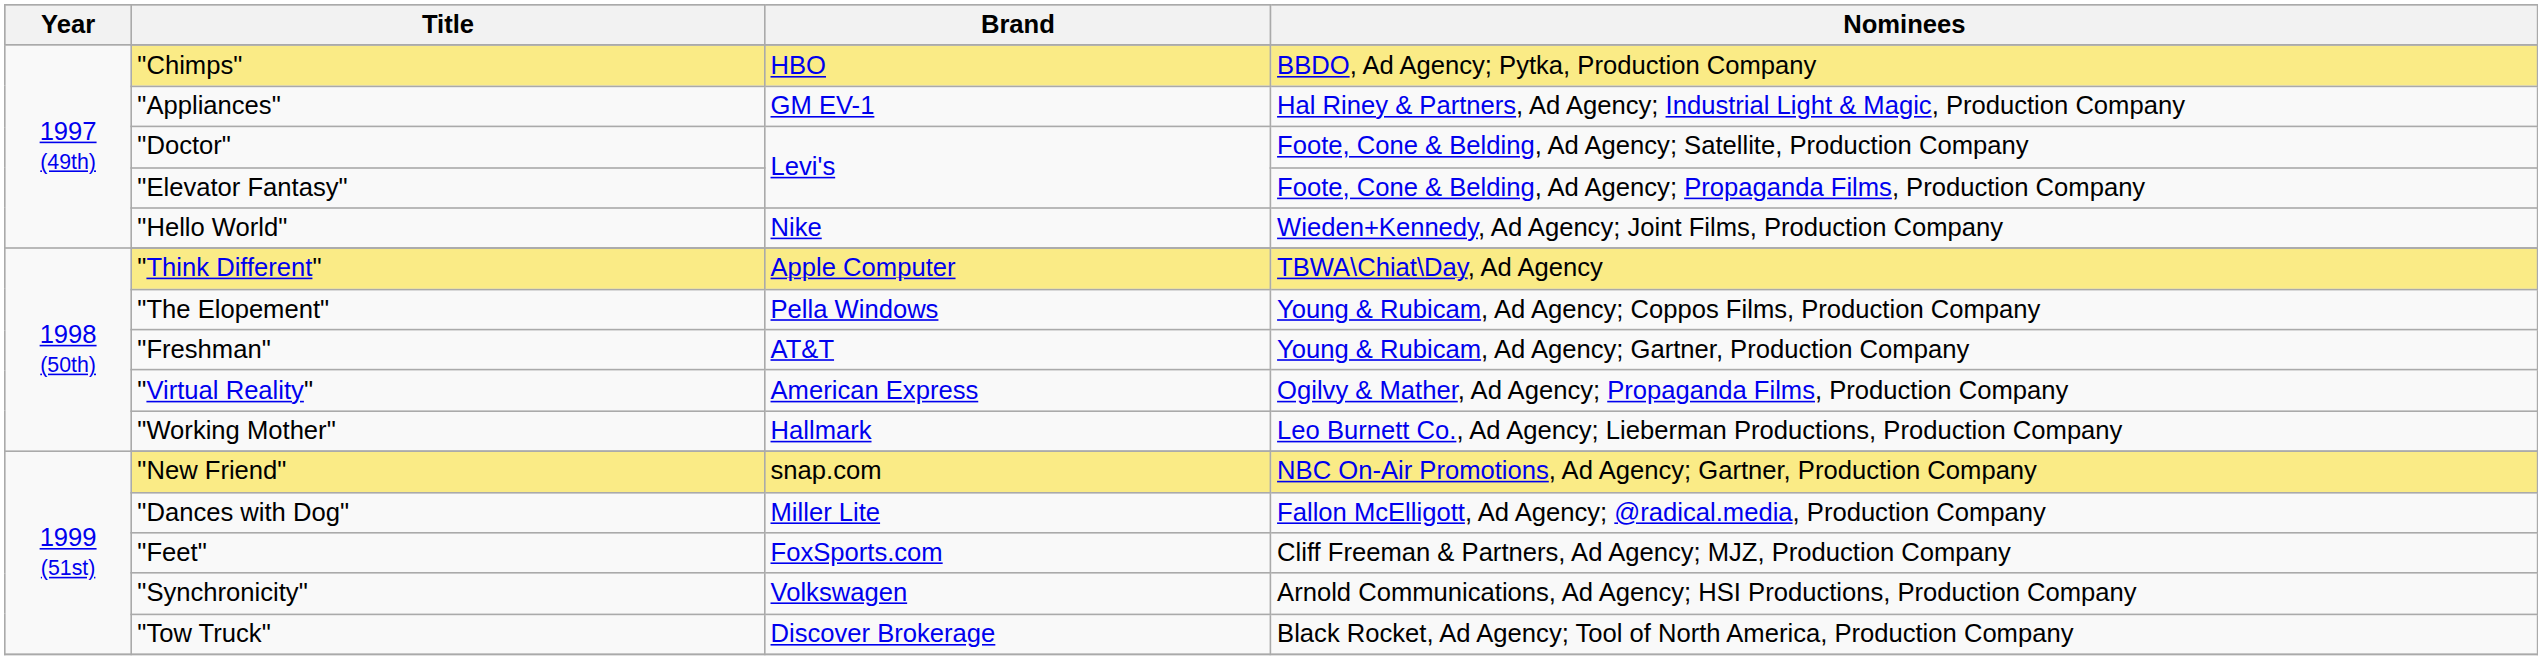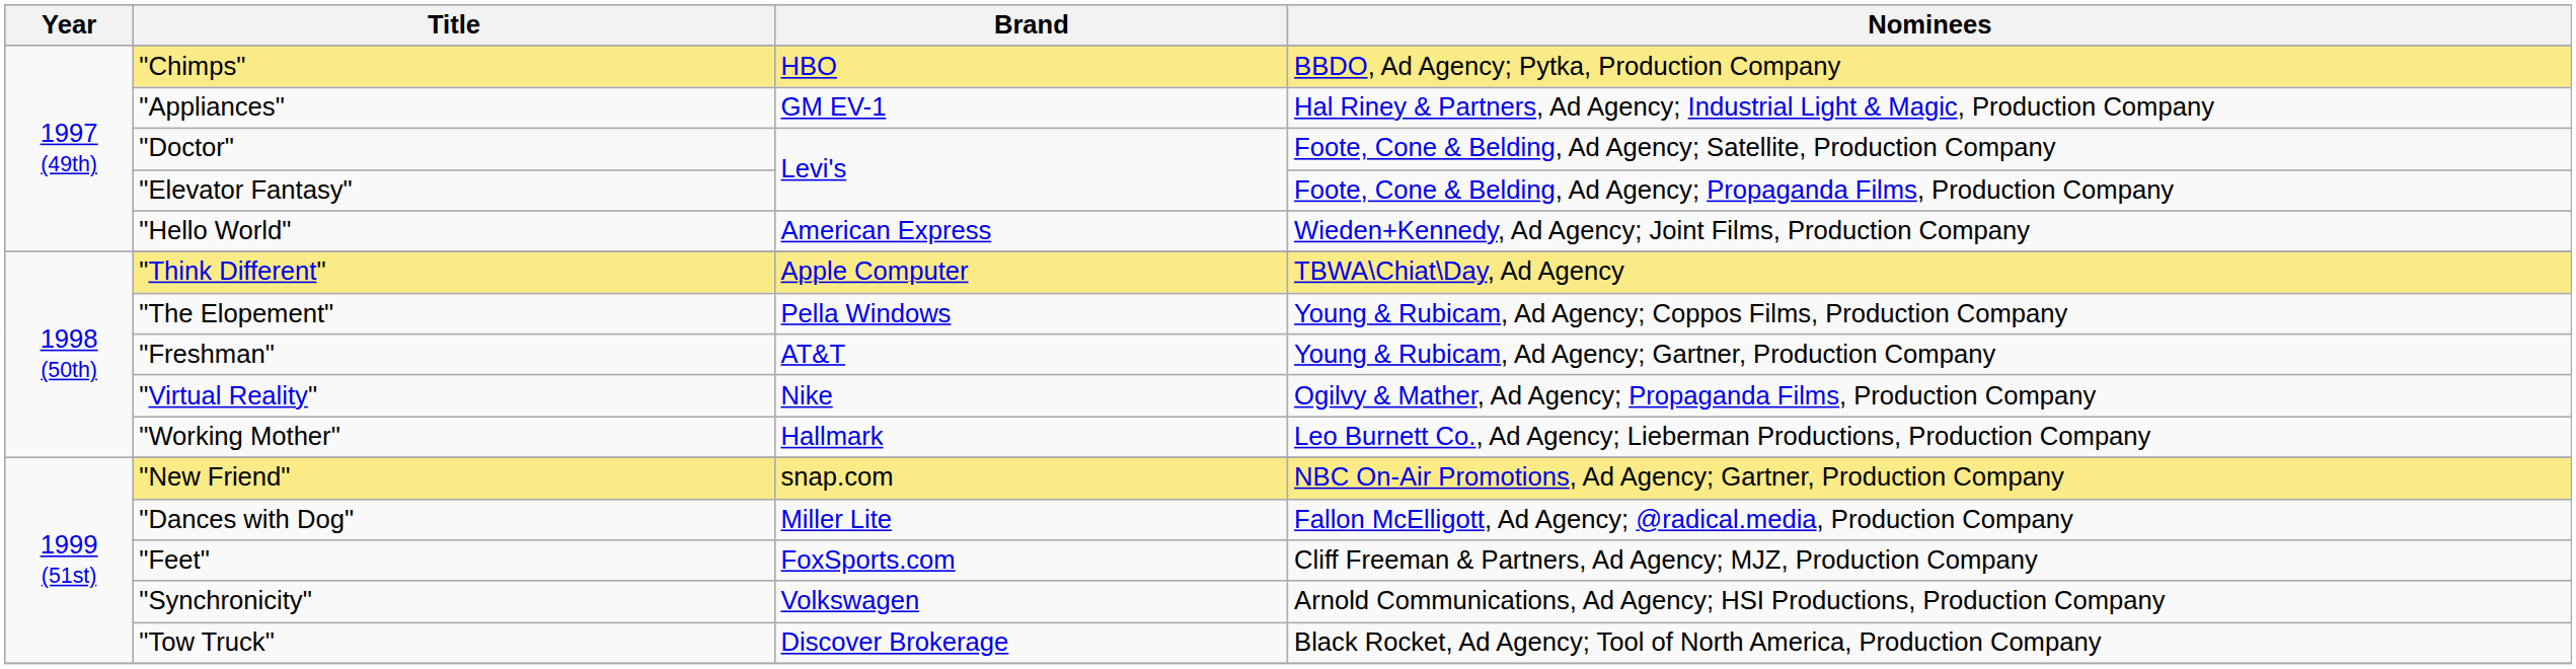 <table class="wikitable" style="width:100%">
 <tr bgcolor="#bebebe">
 <th width="5%">Year</th>
 <th width="25%">Title</th>
 <th width="20%">Brand</th>
 <th width="50%">Nominees</th>
 </tr>
 <tr>
 <td rowspan=6 style="text-align:center"><a href='#'>1997</a><br><small><a href='#'>(49th)</a></small><br></td>
 </tr>
 <tr style="background:#FAEB86">
 <td>"Chimps"</td>
 <td><a href='#'>HBO</a></td>
 <td><a href='#'>BBDO</a>, Ad Agency; Pytka, Production Company</td>
 </tr>
 <tr>
 <td>"Appliances"</td>
 <td><a href='#'>GM EV-1</a></td>
 <td><a href='#'>Hal Riney & Partners</a>, Ad Agency; <a href='#'>Industrial Light & Magic</a>, Production Company</td>
 </tr>
 <tr>
 <td>"Doctor"</td>
 <td rowspan=2><a href='#'>Levi's</a></td>
 <td><a href='#'>Foote, Cone & Belding</a>, Ad Agency; Satellite, Production Company</td>
 </tr>
 <tr>
 <td>"Elevator Fantasy"</td>
 <td><a href='#'>Foote, Cone & Belding</a>, Ad Agency; <a href='#'>Propaganda Films</a>, Production Company</td>
 </tr>
 <tr>
 <td>"Hello World"</td>
-<td><a href='#'>Nike</a></td>
+<td><a href='#'>American Express</a></td>
 <td><a href='#'>Wieden+Kennedy</a>, Ad Agency; Joint Films, Production Company</td>
 </tr>
 <tr>
 <td rowspan=6 style="text-align:center"><a href='#'>1998</a><br><small><a href='#'>(50th)</a></small><br></td>
 </tr>
 <tr style="background:#FAEB86">
 <td>"<a href='#'>Think Different</a>"</td>
 <td><a href='#'>Apple Computer</a></td>
 <td><a href='#'>TBWA\Chiat\Day</a>, Ad Agency</td>
 </tr>
 <tr>
 <td>"The Elopement"</td>
 <td><a href='#'>Pella Windows</a></td>
 <td><a href='#'>Young & Rubicam</a>, Ad Agency; Coppos Films, Production Company</td>
 </tr>
 <tr>
 <td>"Freshman"</td>
 <td><a href='#'>AT&T</a></td>
 <td><a href='#'>Young & Rubicam</a>, Ad Agency; Gartner, Production Company</td>
 </tr>
 <tr>
 <td>"<a href='#'>Virtual Reality</a>"</td>
-<td><a href='#'>American Express</a></td>
+<td><a href='#'>Nike</a></td>
 <td><a href='#'>Ogilvy & Mather</a>, Ad Agency; <a href='#'>Propaganda Films</a>, Production Company</td>
 </tr>
 <tr>
 <td>"Working Mother"</td>
 <td><a href='#'>Hallmark</a></td>
 <td><a href='#'>Leo Burnett Co.</a>, Ad Agency; Lieberman Productions, Production Company</td>
 </tr>
 <tr>
 <td rowspan=6 style="text-align:center"><a href='#'>1999</a><br><small><a href='#'>(51st)</a></small><br></td>
 </tr>
 <tr style="background:#FAEB86">
 <td>"New Friend"</td>
 <td>snap.com</td>
 <td><a href='#'>NBC On-Air Promotions</a>, Ad Agency; Gartner, Production Company</td>
 </tr>
 <tr>
 <td>"Dances with Dog"</td>
 <td><a href='#'>Miller Lite</a></td>
 <td><a href='#'>Fallon McElligott</a>, Ad Agency; <a href='#'>@radical.media</a>, Production Company</td>
 </tr>
 <tr>
 <td>"Feet"</td>
 <td><a href='#'>FoxSports.com</a></td>
 <td>Cliff Freeman & Partners, Ad Agency; MJZ, Production Company</td>
 </tr>
 <tr>
 <td>"Synchronicity"</td>
 <td><a href='#'>Volkswagen</a></td>
 <td>Arnold Communications, Ad Agency; HSI Productions, Production Company</td>
 </tr>
 <tr>
 <td>"Tow Truck"</td>
 <td><a href='#'>Discover Brokerage</a></td>
 <td>Black Rocket, Ad Agency; Tool of North America, Production Company</td>
 </tr>
 <tr>
 </tr>
 </table>
